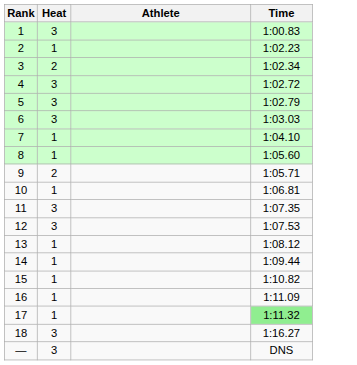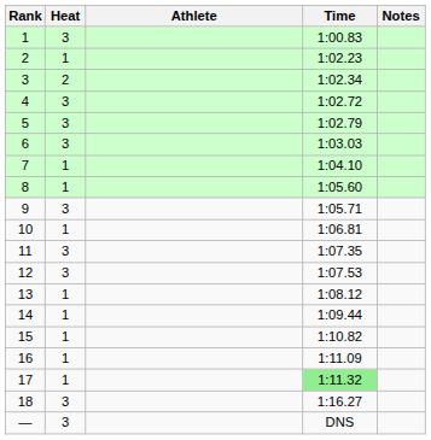 <table class="wikitable" style="text-align:center">
 <tr>
 <th width=40>Rank</th>
 <th width=40>Heat</th>
 <th width=250>Athlete</th>
 <th width=80>Time</th>
+<th width=50>Notes</th>
 </tr>
 <tr bgcolor="ccffcc">
 <td>1</td>
 <td>3</td>
 <td align=left></td>
 <td>1:00.83</td>
+<td></td>
 </tr>
 <tr bgcolor="ccffcc">
 <td>2</td>
 <td>1</td>
 <td align=left></td>
 <td>1:02.23</td>
+<td></td>
 </tr>
 <tr bgcolor="ccffcc">
 <td>3</td>
 <td>2</td>
 <td align=left></td>
 <td>1:02.34</td>
+<td></td>
 </tr>
 <tr bgcolor="ccffcc">
 <td>4</td>
 <td>3</td>
 <td align=left></td>
 <td>1:02.72</td>
+<td></td>
 </tr>
 <tr bgcolor="ccffcc">
 <td>5</td>
 <td>3</td>
 <td align=left></td>
 <td>1:02.79</td>
+<td></td>
 </tr>
 <tr bgcolor="ccffcc">
 <td>6</td>
 <td>3</td>
 <td align=left></td>
 <td>1:03.03</td>
+<td></td>
 </tr>
 <tr bgcolor="ccffcc">
 <td>7</td>
 <td>1</td>
 <td align=left></td>
 <td>1:04.10</td>
+<td></td>
 </tr>
 <tr bgcolor="ccffcc">
 <td>8</td>
 <td>1</td>
 <td align=left></td>
 <td>1:05.60</td>
+<td></td>
 </tr>
 <tr>
 <td>9</td>
-<td>2</td>
+<td>3</td>
 <td align=left></td>
 <td>1:05.71</td>
+<td></td>
 </tr>
 <tr>
 <td>10</td>
 <td>1</td>
 <td align=left></td>
 <td>1:06.81</td>
+<td></td>
 </tr>
 <tr>
 <td>11</td>
 <td>3</td>
 <td align=left></td>
 <td>1:07.35</td>
+<td></td>
 </tr>
 <tr>
 <td>12</td>
 <td>3</td>
 <td align=left></td>
 <td>1:07.53</td>
+<td></td>
 </tr>
 <tr>
 <td>13</td>
 <td>1</td>
 <td align=left></td>
 <td>1:08.12</td>
+<td></td>
 </tr>
 <tr>
 <td>14</td>
 <td>1</td>
 <td align=left></td>
 <td>1:09.44</td>
+<td></td>
 </tr>
 <tr>
 <td>15</td>
 <td>1</td>
 <td align=left></td>
 <td>1:10.82</td>
+<td></td>
 </tr>
 <tr>
 <td>16</td>
 <td>1</td>
 <td align=left></td>
 <td>1:11.09</td>
+<td></td>
 </tr>
 <tr>
 <td>17</td>
 <td>1</td>
 <td align=left></td>
 <td style="background: lightgreen;">1:11.32</td>
+<td></td>
 </tr>
 <tr>
 <td>18</td>
 <td>3</td>
 <td align=left></td>
 <td>1:16.27</td>
+<td></td>
 </tr>
 <tr>
 <td>—</td>
 <td>3</td>
 <td align=left></td>
 <td>DNS</td>
+<td></td>
 </tr>
 </table>
